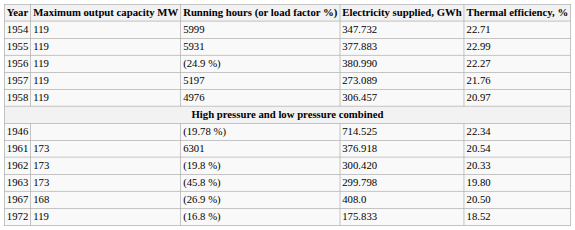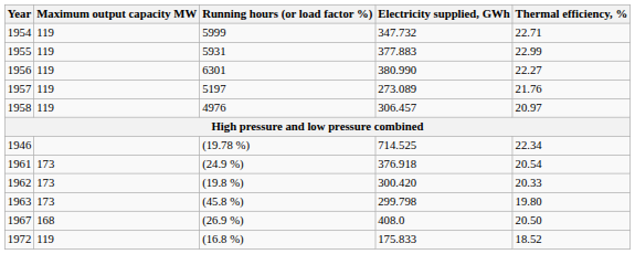 <table class="wikitable">
 <tr>
 <th>Year</th>
 <th>Maximum  output capacity MW</th>
 <th>Running  hours (or load factor %)</th>
 <th>Electricity  supplied, GWh</th>
 <th>Thermal  efficiency, %</th>
 </tr>
 <tr>
 <td>1954</td>
 <td>119</td>
 <td>5999</td>
 <td>347.732</td>
 <td>22.71</td>
 </tr>
 <tr>
 <td>1955</td>
 <td>119</td>
 <td>5931</td>
 <td>377.883</td>
 <td>22.99</td>
 </tr>
 <tr>
 <td>1956</td>
 <td>119</td>
-<td>(24.9 %)</td>
+<td>6301</td>
 <td>380.990</td>
 <td>22.27</td>
 </tr>
 <tr>
 <td>1957</td>
 <td>119</td>
 <td>5197</td>
 <td>273.089</td>
 <td>21.76</td>
 </tr>
 <tr>
 <td>1958</td>
 <td>119</td>
 <td>4976</td>
 <td>306.457</td>
 <td>20.97</td>
 </tr>
 <tr>
 <th colspan="5">High  pressure and low pressure combined</th>
 </tr>
 <tr>
 <td>1946</td>
 <td></td>
 <td>(19.78 %)</td>
 <td>714.525</td>
 <td>22.34</td>
 </tr>
 <tr>
 <td>1961</td>
 <td>173</td>
-<td>6301</td>
+<td>(24.9 %)</td>
 <td>376.918</td>
 <td>20.54</td>
 </tr>
 <tr>
 <td>1962</td>
 <td>173</td>
 <td>(19.8 %)</td>
 <td>300.420</td>
 <td>20.33</td>
 </tr>
 <tr>
 <td>1963</td>
 <td>173</td>
 <td>(45.8 %)</td>
 <td>299.798</td>
 <td>19.80</td>
 </tr>
 <tr>
 <td>1967</td>
 <td>168</td>
 <td>(26.9 %)</td>
 <td>408.0</td>
 <td>20.50</td>
 </tr>
 <tr>
 <td>1972</td>
 <td>119</td>
 <td>(16.8 %)</td>
 <td>175.833</td>
 <td>18.52</td>
 </tr>
 </table>
